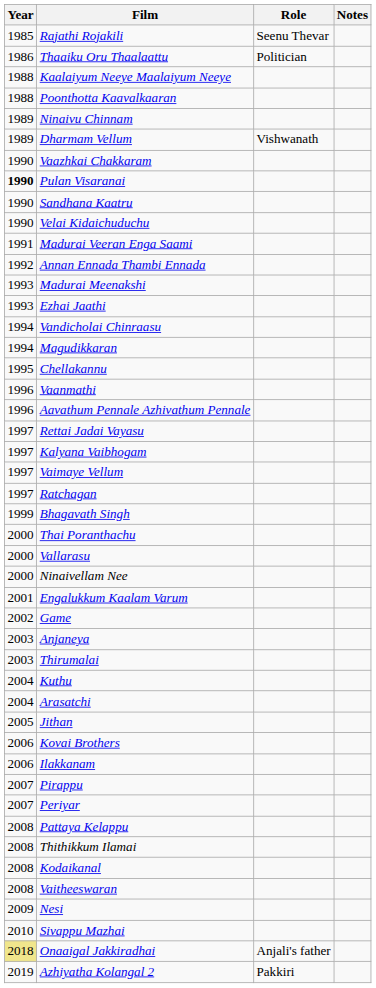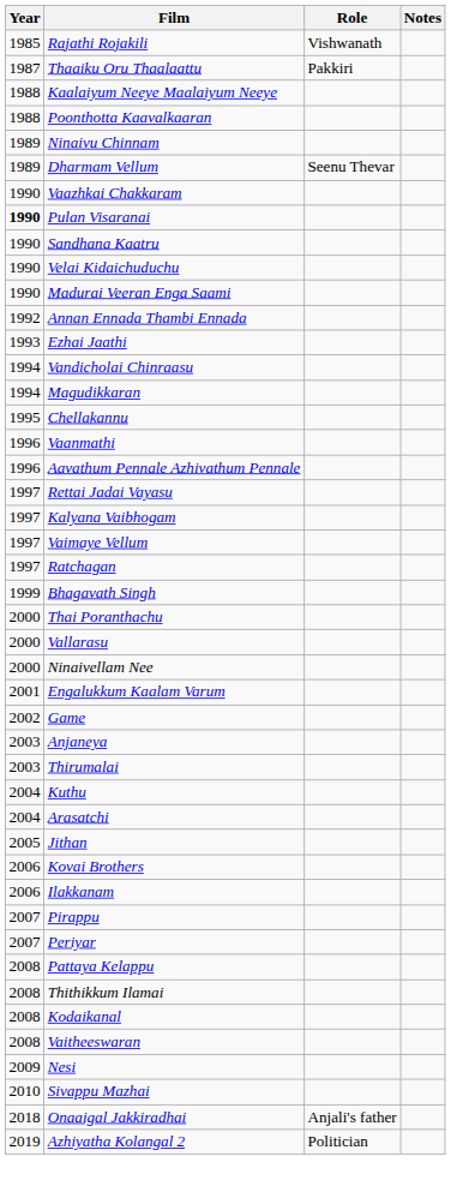 <table class="wikitable sortable">
 <tr>
 <th>Year</th>
 <th>Film</th>
 <th>Role</th>
 <th>Notes</th>
 </tr>
 <tr>
 <td>1985</td>
 <td><em><a href='#'>Rajathi Rojakili</a></em></td>
-<td>Seenu Thevar</td>
+<td>Vishwanath</td>
 <td></td>
 </tr>
 <tr>
-<td>1986</td>
+<td>1987</td>
 <td><em><a href='#'>Thaaiku Oru Thaalaattu</a></em></td>
-<td>Politician</td>
+<td>Pakkiri</td>
 <td></td>
 </tr>
 <tr>
 <td>1988</td>
 <td><em><a href='#'>Kaalaiyum Neeye Maalaiyum Neeye</a></em></td>
 <td></td>
 <td></td>
 </tr>
 <tr>
 <td>1988</td>
 <td><em><a href='#'>Poonthotta Kaavalkaaran</a></em></td>
 <td></td>
 <td></td>
 </tr>
 <tr>
 <td>1989</td>
 <td><em><a href='#'>Ninaivu Chinnam</a></em></td>
 <td></td>
 <td></td>
 </tr>
 <tr>
 <td>1989</td>
 <td><em><a href='#'>Dharmam Vellum</a></em></td>
-<td>Vishwanath</td>
+<td>Seenu Thevar</td>
 <td></td>
 </tr>
 <tr>
 <td>1990</td>
 <td><em><a href='#'>Vaazhkai Chakkaram</a></em></td>
 <td></td>
 <td></td>
 </tr>
 <tr>
 <td><strong>1990</strong></td>
 <td><em><a href='#'>Pulan Visaranai</a></em></td>
 <td></td>
 <td></td>
 </tr>
 <tr>
 <td>1990</td>
 <td><em><a href='#'>Sandhana Kaatru</a></em></td>
 <td></td>
 <td></td>
 </tr>
 <tr>
 <td>1990</td>
 <td><em><a href='#'>Velai Kidaichuduchu</a></em></td>
 <td></td>
 <td></td>
 </tr>
 <tr>
-<td>1991</td>
+<td>1990</td>
 <td><em><a href='#'>Madurai Veeran Enga Saami</a></em></td>
 <td></td>
 <td></td>
 </tr>
 <tr>
 <td>1992</td>
 <td><em><a href='#'>Annan Ennada Thambi Ennada</a></em></td>
-<td></td>
-<td></td>
-</tr>
-<tr>
-<td>1993</td>
-<td><a href='#'><em>Madurai Meenakshi</em></a></td>
 <td></td>
 <td></td>
 </tr>
 <tr>
 <td>1993</td>
 <td><em><a href='#'>Ezhai Jaathi</a></em></td>
 <td></td>
 <td></td>
 </tr>
 <tr>
 <td>1994</td>
 <td><em><a href='#'>Vandicholai Chinraasu</a></em></td>
 <td></td>
 <td></td>
 </tr>
 <tr>
 <td>1994</td>
 <td><em><a href='#'>Magudikkaran</a></em></td>
 <td></td>
 <td></td>
 </tr>
 <tr>
 <td>1995</td>
 <td><em><a href='#'>Chellakannu</a></em></td>
 <td></td>
 <td></td>
 </tr>
 <tr>
 <td>1996</td>
 <td><em><a href='#'>Vaanmathi</a></em></td>
 <td></td>
 <td></td>
 </tr>
 <tr>
 <td>1996</td>
 <td><em><a href='#'>Aavathum Pennale Azhivathum Pennale</a></em></td>
 <td></td>
 <td></td>
 </tr>
 <tr>
 <td>1997</td>
 <td><em><a href='#'>Rettai Jadai Vayasu</a></em></td>
 <td></td>
 <td></td>
 </tr>
 <tr>
 <td>1997</td>
 <td><a href='#'><em>Kalyana Vaibhogam</em></a></td>
 <td></td>
 <td></td>
 </tr>
 <tr>
 <td>1997</td>
 <td><em><a href='#'>Vaimaye Vellum</a></em></td>
 <td></td>
 <td></td>
 </tr>
 <tr>
 <td>1997</td>
 <td><em><a href='#'>Ratchagan</a></em></td>
 <td></td>
 <td></td>
 </tr>
 <tr>
 <td>1999</td>
 <td><a href='#'><em>Bhagavath Singh</em></a></td>
 <td></td>
 <td></td>
 </tr>
 <tr>
 <td>2000</td>
 <td><em><a href='#'>Thai Poranthachu</a></em></td>
 <td></td>
 <td></td>
 </tr>
 <tr>
 <td>2000</td>
 <td><em><a href='#'>Vallarasu</a></em></td>
 <td></td>
 <td></td>
 </tr>
 <tr>
 <td>2000</td>
 <td><em>Ninaivellam Nee</em></td>
 <td></td>
 <td></td>
 </tr>
 <tr>
 <td>2001</td>
 <td><em><a href='#'>Engalukkum Kaalam Varum</a></em></td>
 <td></td>
 <td></td>
 </tr>
 <tr>
 <td>2002</td>
 <td><a href='#'><em>Game</em></a></td>
 <td></td>
 <td></td>
 </tr>
 <tr>
 <td>2003</td>
 <td><em><a href='#'>Anjaneya</a></em></td>
 <td></td>
 <td></td>
 </tr>
 <tr>
 <td>2003</td>
 <td><em><a href='#'>Thirumalai</a></em></td>
 <td></td>
 <td></td>
 </tr>
 <tr>
 <td>2004</td>
 <td><em><a href='#'>Kuthu</a></em></td>
 <td></td>
 <td></td>
 </tr>
 <tr>
 <td>2004</td>
 <td><em><a href='#'>Arasatchi</a></em></td>
 <td></td>
 <td></td>
 </tr>
 <tr>
 <td>2005</td>
 <td><em><a href='#'>Jithan</a></em></td>
 <td></td>
 <td></td>
 </tr>
 <tr>
 <td>2006</td>
 <td><em><a href='#'>Kovai Brothers</a></em></td>
 <td></td>
 <td></td>
 </tr>
 <tr>
 <td>2006</td>
 <td><em><a href='#'>Ilakkanam</a></em></td>
 <td></td>
 <td></td>
 </tr>
 <tr>
 <td>2007</td>
 <td><em><a href='#'>Pirappu</a></em></td>
 <td></td>
 <td></td>
 </tr>
 <tr>
 <td>2007</td>
 <td><em><a href='#'>Periyar</a></em></td>
 <td></td>
 <td></td>
 </tr>
 <tr>
 <td>2008</td>
 <td><em><a href='#'>Pattaya Kelappu</a></em></td>
 <td></td>
 <td></td>
 </tr>
 <tr>
 <td>2008</td>
 <td><em>Thithikkum Ilamai</em></td>
 <td></td>
 <td></td>
 </tr>
 <tr>
 <td>2008</td>
 <td><a href='#'><em>Kodaikanal</em></a></td>
 <td></td>
 <td></td>
 </tr>
 <tr>
 <td>2008</td>
 <td><em><a href='#'>Vaitheeswaran</a></em></td>
 <td></td>
 <td></td>
 </tr>
 <tr>
 <td>2009</td>
 <td><em><a href='#'>Nesi</a></em></td>
 <td></td>
 <td></td>
 </tr>
 <tr>
 <td>2010</td>
 <td><em><a href='#'>Sivappu Mazhai</a></em></td>
 <td></td>
 <td></td>
 </tr>
 <tr>
-<td style="background: khaki;">2018</td>
+<td>2018</td>
 <td><em><a href='#'>Onaaigal Jakkiradhai</a></em></td>
 <td>Anjali's father</td>
 <td></td>
 </tr>
 <tr>
 <td>2019</td>
 <td><em><a href='#'>Azhiyatha Kolangal 2</a></em></td>
-<td>Pakkiri</td>
+<td>Politician</td>
 <td></td>
 </tr>
 </table>
